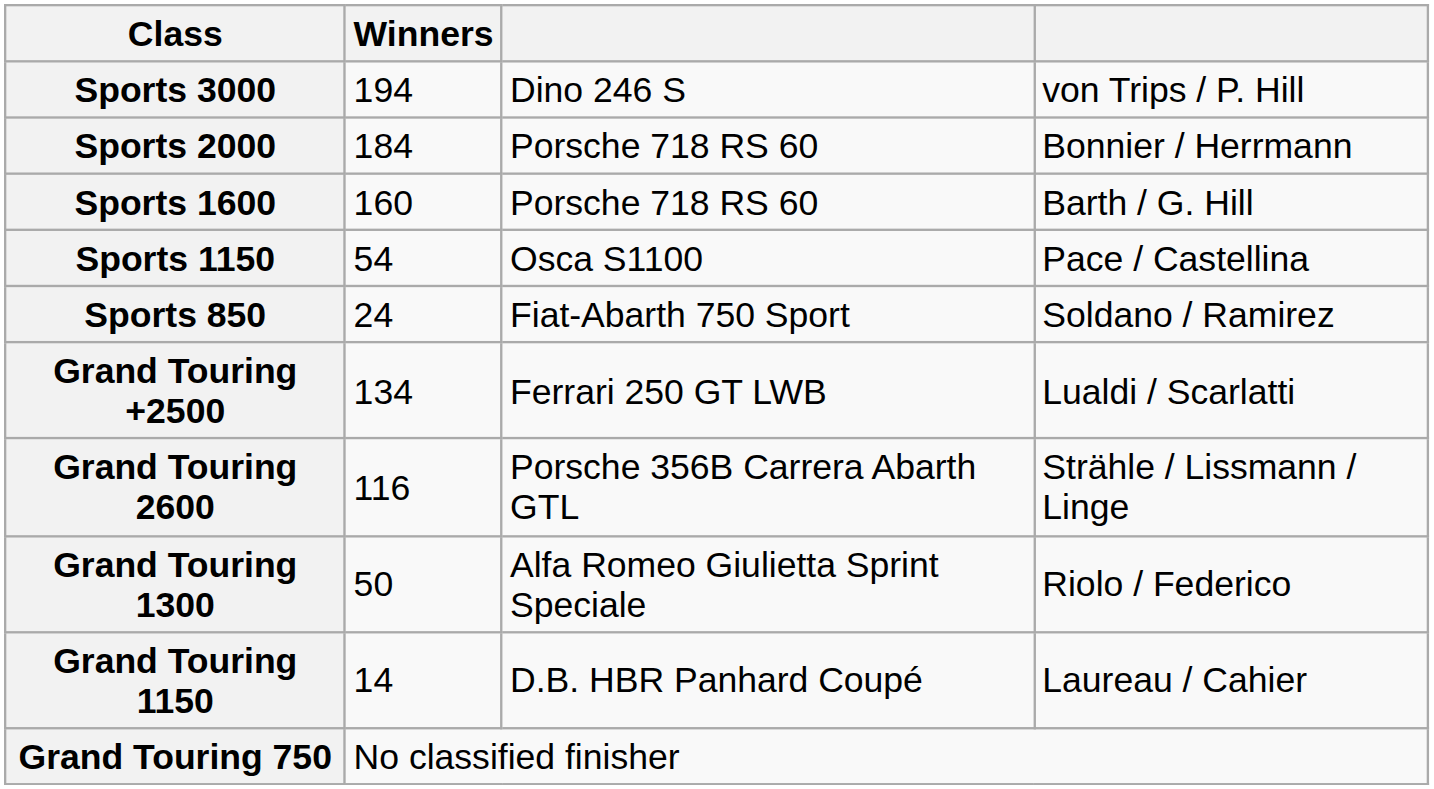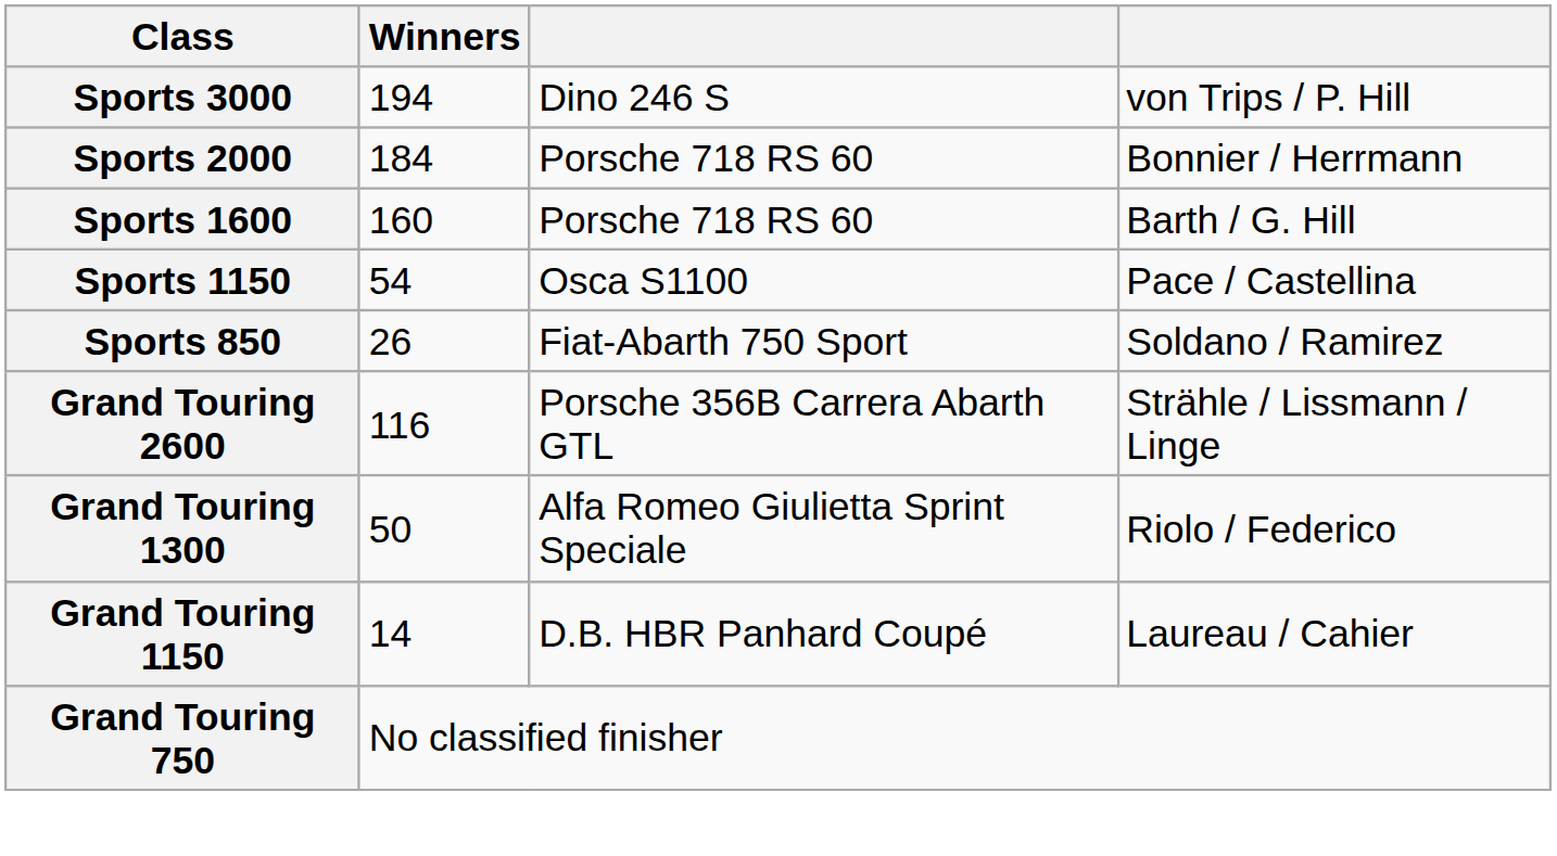 <table class="wikitable" style="font-size: 95%">
 <tr>
 <th>Class</th>
 <th>Winners</th>
 <th></th>
 <th></th>
 </tr>
 <tr>
 <th>Sports 3000</th>
 <td>194</td>
 <td>Dino 246 S</td>
 <td>von Trips / P. Hill</td>
 </tr>
 <tr>
 <th>Sports 2000</th>
 <td>184</td>
 <td>Porsche 718 RS 60</td>
 <td>Bonnier / Herrmann</td>
 </tr>
 <tr>
 <th>Sports 1600</th>
 <td>160</td>
 <td>Porsche 718 RS 60</td>
 <td>Barth / G. Hill</td>
 </tr>
 <tr>
 <th>Sports 1150</th>
 <td>54</td>
 <td>Osca S1100</td>
 <td>Pace / Castellina</td>
 </tr>
 <tr>
 <th>Sports 850</th>
-<td>24</td>
+<td>26</td>
 <td>Fiat-Abarth 750 Sport</td>
 <td>Soldano / Ramirez</td>
-</tr>
-<tr>
-<th>Grand Touring +2500</th>
-<td>134</td>
-<td>Ferrari 250 GT LWB</td>
-<td>Lualdi / Scarlatti</td>
 </tr>
 <tr>
 <th>Grand Touring 2600</th>
 <td>116</td>
 <td>Porsche 356B Carrera Abarth GTL</td>
 <td>Strähle / Lissmann / Linge</td>
 </tr>
 <tr>
 <th>Grand Touring 1300</th>
 <td>50</td>
 <td>Alfa Romeo Giulietta Sprint Speciale</td>
 <td>Riolo / Federico</td>
 </tr>
 <tr>
 <th>Grand Touring 1150</th>
 <td>14</td>
 <td>D.B. HBR Panhard Coupé</td>
 <td>Laureau / Cahier</td>
 </tr>
 <tr>
 <th>Grand Touring 750</th>
 <td colspan=3>No classified finisher</td>
 </tr>
 <tr>
 </tr>
 </table>
